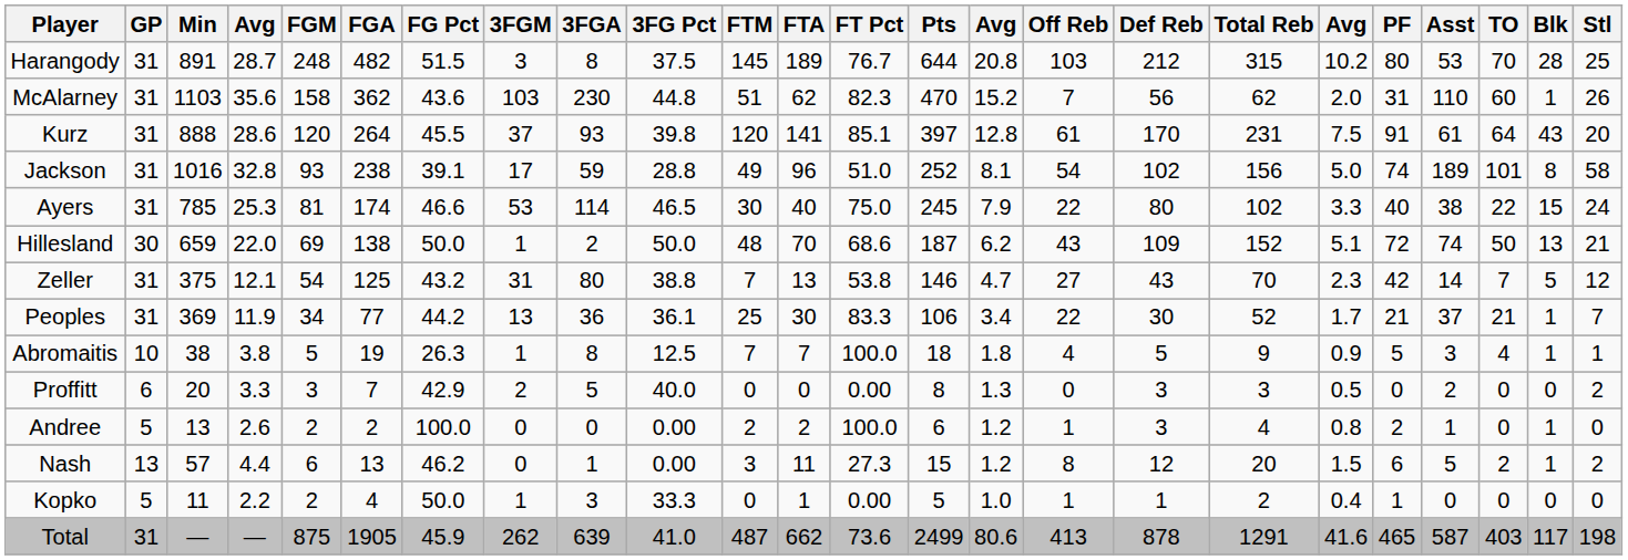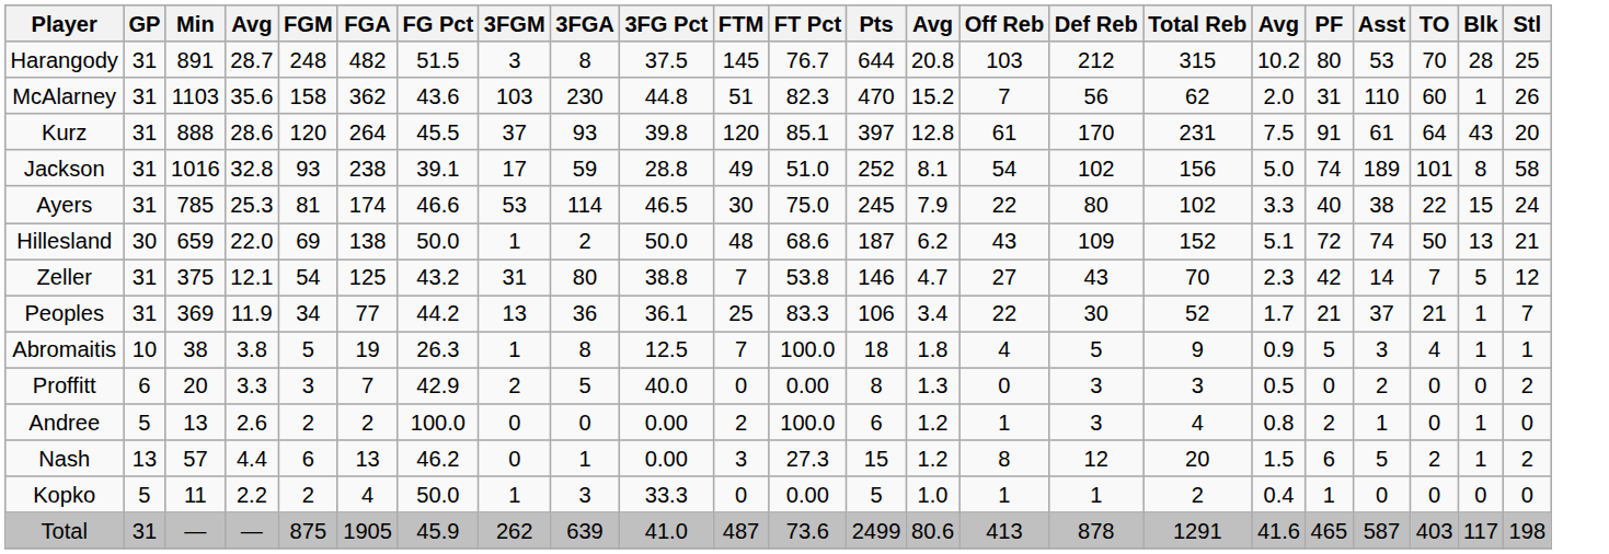 <table class="wikitable sortable" style="font-size:80%; text-align: center;">
 <tr>
 <th>Player</th>
 <th>GP</th>
 <th>Min</th>
 <th>Avg</th>
 <th>FGM</th>
 <th>FGA</th>
 <th>FG Pct</th>
 <th>3FGM</th>
 <th>3FGA</th>
 <th>3FG Pct</th>
 <th>FTM</th>
-<th>FTA</th>
 <th>FT Pct</th>
 <th>Pts</th>
 <th>Avg</th>
 <th>Off Reb</th>
 <th>Def Reb</th>
 <th>Total Reb</th>
 <th>Avg</th>
 <th>PF</th>
 <th>Asst</th>
 <th>TO</th>
 <th>Blk</th>
 <th>Stl</th>
 </tr>
 <tr>
 <td>Harangody</td>
 <td>31</td>
 <td>891</td>
 <td>28.7</td>
 <td>248</td>
 <td>482</td>
 <td>51.5</td>
 <td>3</td>
 <td>8</td>
 <td>37.5</td>
 <td>145</td>
-<td>189</td>
 <td>76.7</td>
 <td>644</td>
 <td>20.8</td>
 <td>103</td>
 <td>212</td>
 <td>315</td>
 <td>10.2</td>
 <td>80</td>
 <td>53</td>
 <td>70</td>
 <td>28</td>
 <td>25</td>
 </tr>
 <tr>
 <td>McAlarney</td>
 <td>31</td>
 <td>1103</td>
 <td>35.6</td>
 <td>158</td>
 <td>362</td>
 <td>43.6</td>
 <td>103</td>
 <td>230</td>
 <td>44.8</td>
 <td>51</td>
-<td>62</td>
 <td>82.3</td>
 <td>470</td>
 <td>15.2</td>
 <td>7</td>
 <td>56</td>
 <td>62</td>
 <td>2.0</td>
 <td>31</td>
 <td>110</td>
 <td>60</td>
 <td>1</td>
 <td>26</td>
 </tr>
 <tr>
 <td>Kurz</td>
 <td>31</td>
 <td>888</td>
 <td>28.6</td>
 <td>120</td>
 <td>264</td>
 <td>45.5</td>
 <td>37</td>
 <td>93</td>
 <td>39.8</td>
 <td>120</td>
-<td>141</td>
 <td>85.1</td>
 <td>397</td>
 <td>12.8</td>
 <td>61</td>
 <td>170</td>
 <td>231</td>
 <td>7.5</td>
 <td>91</td>
 <td>61</td>
 <td>64</td>
 <td>43</td>
 <td>20</td>
 </tr>
 <tr>
 <td>Jackson</td>
 <td>31</td>
 <td>1016</td>
 <td>32.8</td>
 <td>93</td>
 <td>238</td>
 <td>39.1</td>
 <td>17</td>
 <td>59</td>
 <td>28.8</td>
 <td>49</td>
-<td>96</td>
 <td>51.0</td>
 <td>252</td>
 <td>8.1</td>
 <td>54</td>
 <td>102</td>
 <td>156</td>
 <td>5.0</td>
 <td>74</td>
 <td>189</td>
 <td>101</td>
 <td>8</td>
 <td>58</td>
 </tr>
 <tr>
 <td>Ayers</td>
 <td>31</td>
 <td>785</td>
 <td>25.3</td>
 <td>81</td>
 <td>174</td>
 <td>46.6</td>
 <td>53</td>
 <td>114</td>
 <td>46.5</td>
 <td>30</td>
-<td>40</td>
 <td>75.0</td>
 <td>245</td>
 <td>7.9</td>
 <td>22</td>
 <td>80</td>
 <td>102</td>
 <td>3.3</td>
 <td>40</td>
 <td>38</td>
 <td>22</td>
 <td>15</td>
 <td>24</td>
 </tr>
 <tr>
 <td>Hillesland</td>
 <td>30</td>
 <td>659</td>
 <td>22.0</td>
 <td>69</td>
 <td>138</td>
 <td>50.0</td>
 <td>1</td>
 <td>2</td>
 <td>50.0</td>
 <td>48</td>
-<td>70</td>
 <td>68.6</td>
 <td>187</td>
 <td>6.2</td>
 <td>43</td>
 <td>109</td>
 <td>152</td>
 <td>5.1</td>
 <td>72</td>
 <td>74</td>
 <td>50</td>
 <td>13</td>
 <td>21</td>
 </tr>
 <tr>
 <td>Zeller</td>
 <td>31</td>
 <td>375</td>
 <td>12.1</td>
 <td>54</td>
 <td>125</td>
 <td>43.2</td>
 <td>31</td>
 <td>80</td>
 <td>38.8</td>
 <td>7</td>
-<td>13</td>
 <td>53.8</td>
 <td>146</td>
 <td>4.7</td>
 <td>27</td>
 <td>43</td>
 <td>70</td>
 <td>2.3</td>
 <td>42</td>
 <td>14</td>
 <td>7</td>
 <td>5</td>
 <td>12</td>
 </tr>
 <tr>
 <td>Peoples</td>
 <td>31</td>
 <td>369</td>
 <td>11.9</td>
 <td>34</td>
 <td>77</td>
 <td>44.2</td>
 <td>13</td>
 <td>36</td>
 <td>36.1</td>
 <td>25</td>
-<td>30</td>
 <td>83.3</td>
 <td>106</td>
 <td>3.4</td>
 <td>22</td>
 <td>30</td>
 <td>52</td>
 <td>1.7</td>
 <td>21</td>
 <td>37</td>
 <td>21</td>
 <td>1</td>
 <td>7</td>
 </tr>
 <tr>
 <td>Abromaitis</td>
 <td>10</td>
 <td>38</td>
 <td>3.8</td>
 <td>5</td>
 <td>19</td>
 <td>26.3</td>
 <td>1</td>
 <td>8</td>
 <td>12.5</td>
-<td>7</td>
 <td>7</td>
 <td>100.0</td>
 <td>18</td>
 <td>1.8</td>
 <td>4</td>
 <td>5</td>
 <td>9</td>
 <td>0.9</td>
 <td>5</td>
 <td>3</td>
 <td>4</td>
 <td>1</td>
 <td>1</td>
 </tr>
 <tr>
 <td>Proffitt</td>
 <td>6</td>
 <td>20</td>
 <td>3.3</td>
 <td>3</td>
 <td>7</td>
 <td>42.9</td>
 <td>2</td>
 <td>5</td>
 <td>40.0</td>
 <td>0</td>
-<td>0</td>
 <td>0.00</td>
 <td>8</td>
 <td>1.3</td>
 <td>0</td>
 <td>3</td>
 <td>3</td>
 <td>0.5</td>
 <td>0</td>
 <td>2</td>
 <td>0</td>
 <td>0</td>
 <td>2</td>
 </tr>
 <tr>
 <td>Andree</td>
 <td>5</td>
 <td>13</td>
 <td>2.6</td>
 <td>2</td>
 <td>2</td>
 <td>100.0</td>
 <td>0</td>
 <td>0</td>
 <td>0.00</td>
-<td>2</td>
 <td>2</td>
 <td>100.0</td>
 <td>6</td>
 <td>1.2</td>
 <td>1</td>
 <td>3</td>
 <td>4</td>
 <td>0.8</td>
 <td>2</td>
 <td>1</td>
 <td>0</td>
 <td>1</td>
 <td>0</td>
 </tr>
 <tr>
 <td>Nash</td>
 <td>13</td>
 <td>57</td>
 <td>4.4</td>
 <td>6</td>
 <td>13</td>
 <td>46.2</td>
 <td>0</td>
 <td>1</td>
 <td>0.00</td>
 <td>3</td>
-<td>11</td>
 <td>27.3</td>
 <td>15</td>
 <td>1.2</td>
 <td>8</td>
 <td>12</td>
 <td>20</td>
 <td>1.5</td>
 <td>6</td>
 <td>5</td>
 <td>2</td>
 <td>1</td>
 <td>2</td>
 </tr>
 <tr>
 <td>Kopko</td>
 <td>5</td>
 <td>11</td>
 <td>2.2</td>
 <td>2</td>
 <td>4</td>
 <td>50.0</td>
 <td>1</td>
 <td>3</td>
 <td>33.3</td>
 <td>0</td>
-<td>1</td>
 <td>0.00</td>
 <td>5</td>
 <td>1.0</td>
 <td>1</td>
 <td>1</td>
 <td>2</td>
 <td>0.4</td>
 <td>1</td>
 <td>0</td>
 <td>0</td>
 <td>0</td>
 <td>0</td>
 </tr>
 <tr style="background:silver">
 <td>Total</td>
 <td>31</td>
 <td>—</td>
 <td>—</td>
 <td>875</td>
 <td>1905</td>
 <td>45.9</td>
 <td>262</td>
 <td>639</td>
 <td>41.0</td>
 <td>487</td>
-<td>662</td>
 <td>73.6</td>
 <td>2499</td>
 <td>80.6</td>
 <td>413</td>
 <td>878</td>
 <td>1291</td>
 <td>41.6</td>
 <td>465</td>
 <td>587</td>
 <td>403</td>
 <td>117</td>
 <td>198</td>
 </tr>
 </table>
